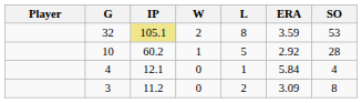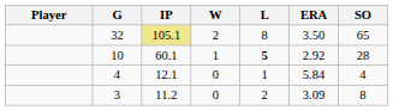 <table class="wikitable sortable">
 <tr>
 <th bgcolor="#DDDDFF" width="16%">Player</th>
 <th bgcolor="#DDDDFF" width="9%">G</th>
 <th bgcolor="#DDDDFF" width="9%">IP</th>
 <th bgcolor="#DDDDFF" width="9%">W</th>
 <th bgcolor="#DDDDFF" width="9%">L</th>
 <th bgcolor="#DDDDFF" width="9%">ERA</th>
 <th bgcolor="#DDDDFF" width="9%">SO</th>
 </tr>
 <tr align="center">
 <td></td>
 <td>32</td>
 <td style="background: khaki;">105.1</td>
 <td>2</td>
 <td>8</td>
-<td>3.59</td>
-<td>53</td>
+<td>3.50</td>
+<td>65</td>
 </tr>
 <tr align="center">
 <td></td>
 <td>10</td>
-<td>60.2</td>
+<td>60.1</td>
 <td>1</td>
-<td>5</td>
+<td><strong>5</strong></td>
 <td>2.92</td>
 <td>28</td>
 </tr>
 <tr align="center">
 <td></td>
 <td>4</td>
 <td>12.1</td>
 <td>0</td>
 <td>1</td>
 <td>5.84</td>
 <td>4</td>
 </tr>
 <tr align="center">
 <td></td>
 <td>3</td>
 <td>11.2</td>
 <td>0</td>
 <td>2</td>
 <td>3.09</td>
 <td>8</td>
 </tr>
 </table>
